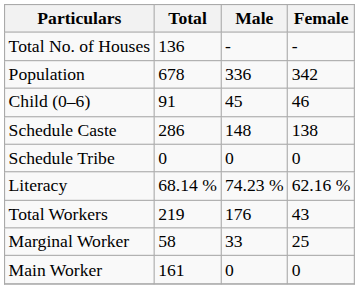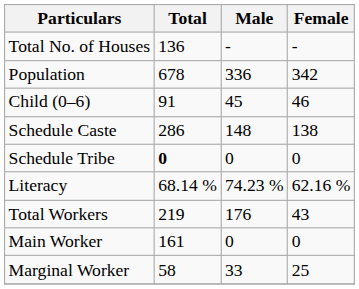 <table class="wikitable sortable">
 <tr>
 <th>Particulars</th>
 <th>Total</th>
 <th>Male</th>
 <th>Female</th>
 </tr>
 <tr>
 <td>Total No. of Houses</td>
 <td>136</td>
 <td>-</td>
 <td>-</td>
 </tr>
 <tr>
 <td>Population</td>
 <td>678</td>
 <td>336</td>
 <td>342</td>
 </tr>
 <tr>
 <td>Child (0–6)</td>
 <td>91</td>
 <td>45</td>
 <td>46</td>
 </tr>
 <tr>
 <td>Schedule Caste</td>
 <td>286</td>
 <td>148</td>
 <td>138</td>
 </tr>
 <tr>
 <td>Schedule Tribe</td>
-<td>0</td>
+<td><strong>0</strong></td>
 <td>0</td>
 <td>0</td>
 </tr>
 <tr>
 <td>Literacy</td>
 <td>68.14 %</td>
 <td>74.23 %</td>
 <td>62.16 %</td>
 </tr>
 <tr>
 <td>Total Workers</td>
 <td>219</td>
 <td>176</td>
 <td>43</td>
 </tr>
 <tr>
+<td>Main Worker</td>
+<td>161</td>
+<td>0</td>
+<td>0</td>
+</tr>
+<tr>
 <td>Marginal Worker</td>
 <td>58</td>
 <td>33</td>
 <td>25</td>
 </tr>
 <tr>
-<td>Main Worker</td>
-<td>161</td>
-<td>0</td>
-<td>0</td>
-</tr>
-<tr>
 </tr>
 </table>
